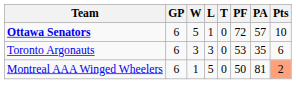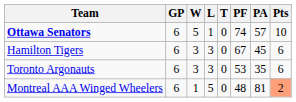 <table class="wikitable">
 <tr>
 <th>Team</th>
 <th>GP</th>
 <th>W</th>
 <th>L</th>
 <th>T</th>
 <th>PF</th>
 <th>PA</th>
 <th>Pts</th>
 </tr>
 <tr align="center">
 <td align="left"><strong><a href='#'>Ottawa Senators</a></strong></td>
 <td>6</td>
 <td>5</td>
 <td>1</td>
 <td>0</td>
-<td>72</td>
+<td>74</td>
 <td>57</td>
 <td>10</td>
+</tr>
+<tr align="center">
+<td align="left"><a href='#'>Hamilton Tigers</a></td>
+<td>6</td>
+<td>3</td>
+<td>3</td>
+<td>0</td>
+<td>67</td>
+<td>45</td>
+<td>6</td>
 </tr>
 <tr align="center">
 <td align="left"><a href='#'>Toronto Argonauts</a></td>
 <td>6</td>
 <td>3</td>
 <td>3</td>
 <td>0</td>
 <td>53</td>
 <td>35</td>
 <td>6</td>
 </tr>
 <tr align="center">
 <td align="left"><a href='#'>Montreal AAA Winged Wheelers</a></td>
 <td>6</td>
 <td>1</td>
 <td>5</td>
 <td>0</td>
-<td>50</td>
+<td>48</td>
 <td>81</td>
 <td style="background: lightsalmon;">2</td>
 </tr>
 </table>
